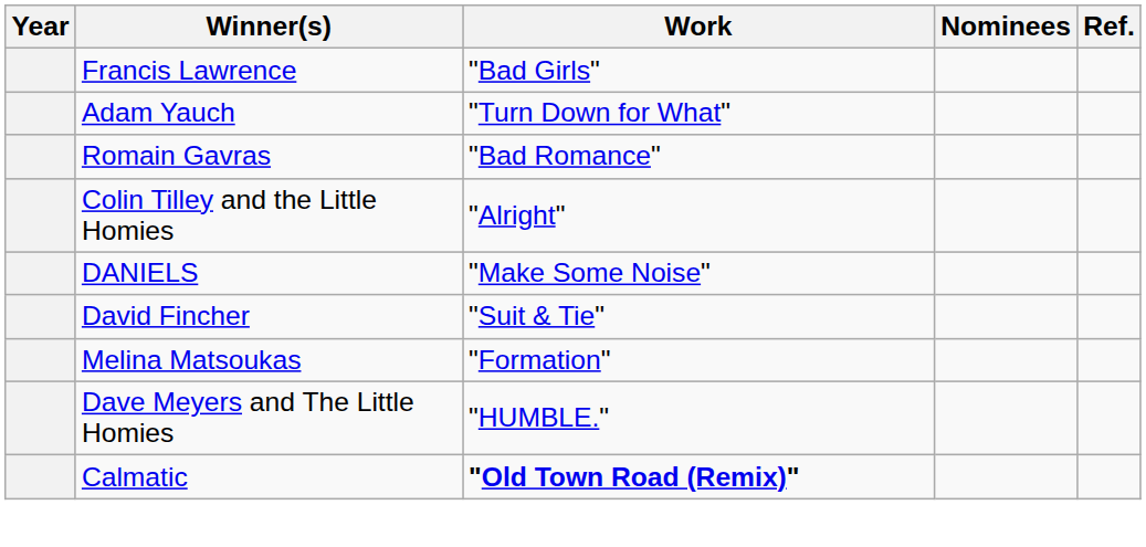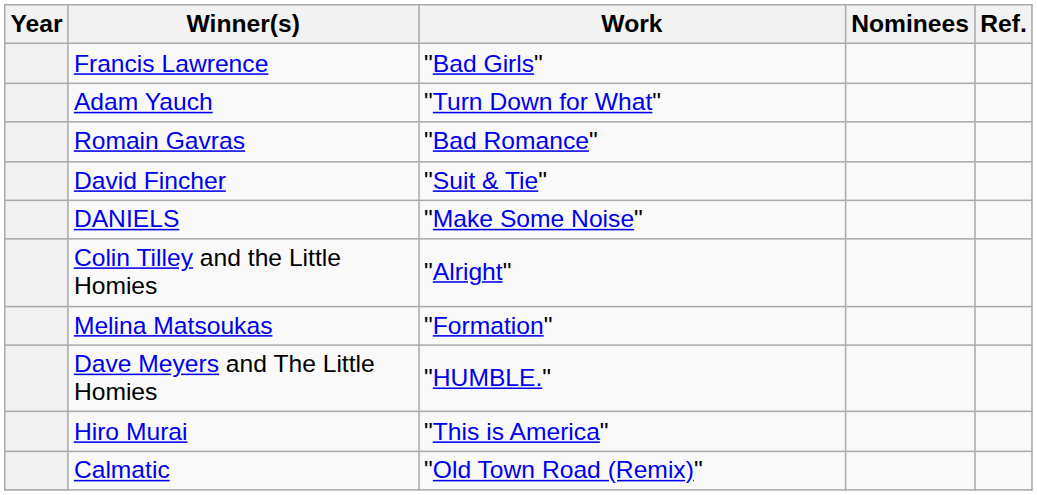 <table class="wikitable sortable">
 <tr>
 <th scope="col" style="width:5px;">Year</th>
 <th scope="col" style="width:220px;">Winner(s)</th>
 <th scope="col" style="width:270px;">Work</th>
 <th scope="col" class="unsortable">Nominees</th>
 <th scope="col" class="unsortable">Ref.</th>
 </tr>
 <tr>
 <th scope="row"></th>
 <td><a href='#'>Francis Lawrence</a></td>
 <td>"<a href='#'>Bad Girls</a>" </td>
 <td></td>
 <td align="center"></td>
 </tr>
 <tr>
 <th scope="row"></th>
 <td><a href='#'>Adam Yauch</a></td>
 <td>"<a href='#'>Turn Down for What</a>" </td>
 <td></td>
 <td align="center"></td>
 </tr>
 <tr>
 <th scope="row"></th>
 <td><a href='#'>Romain Gavras</a></td>
 <td>"<a href='#'>Bad Romance</a>" </td>
 <td></td>
 <td align="center"></td>
 </tr>
 <tr>
 <th scope="row"></th>
-<td><a href='#'>Colin Tilley</a> and the Little Homies</td>
-<td>"<a href='#'>Alright</a>" </td>
+<td><a href='#'>David Fincher</a></td>
+<td>"<a href='#'>Suit & Tie</a>" </td>
 <td></td>
 <td align="center"></td>
 </tr>
 <tr>
 <th scope="row"></th>
 <td><a href='#'>DANIELS</a></td>
 <td>"<a href='#'>Make Some Noise</a>" </td>
 <td></td>
 <td align="center"></td>
 </tr>
 <tr>
 <th scope="row"></th>
-<td><a href='#'>David Fincher</a></td>
-<td>"<a href='#'>Suit & Tie</a>" </td>
+<td><a href='#'>Colin Tilley</a> and the Little Homies</td>
+<td>"<a href='#'>Alright</a>" </td>
 <td></td>
 <td align="center"></td>
 </tr>
 <tr>
 <th scope="row"></th>
 <td><a href='#'>Melina Matsoukas</a></td>
 <td>"<a href='#'>Formation</a>" </td>
 <td></td>
 <td align="center"></td>
 </tr>
 <tr>
 <th scope="row"></th>
 <td><a href='#'>Dave Meyers</a> and The Little Homies</td>
 <td>"<a href='#'>HUMBLE.</a>" </td>
 <td></td>
 <td align="center"></td>
 </tr>
 <tr>
 <th scope="row"></th>
+<td><a href='#'>Hiro Murai</a></td>
+<td>"<a href='#'>This is America</a>" </td>
+<td></td>
+<td align="center"></td>
+</tr>
+<tr>
+<th scope="row"></th>
 <td><a href='#'>Calmatic</a></td>
-<td><strong>"<a href='#'>Old Town Road (Remix)</a>" </strong></td>
+<td>"<a href='#'>Old Town Road (Remix)</a>" </td>
 <td></td>
 <td align="center"></td>
 </tr>
 </table>
